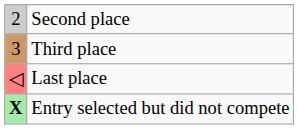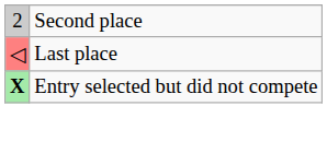 <table class="wikitable">
 <tr>
 </tr>
 <tr>
 <td style="text-align:center; background-color:#CCC;">2</td>
 <td>Second place</td>
-</tr>
-<tr>
-<td style="text-align:center; background-color:#C96;">3</td>
-<td>Third place</td>
 </tr>
 <tr>
 <td style="text-align:center; background-color:#FE8080;">◁</td>
 <td>Last place</td>
 </tr>
 <tr>
 <td style="text-align:center; background-color:#A4EAA9;"><strong>X</strong></td>
 <td>Entry selected but did not compete<br></td>
 </tr>
 </table>
